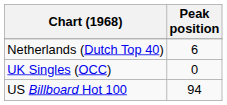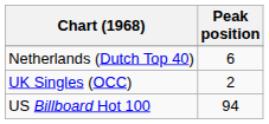 <table class="wikitable sortable">
 <tr>
 <th>Chart (1968)</th>
 <th>Peak<br>position</th>
 </tr>
 <tr>
 </tr>
 <tr>
 </tr>
 <tr>
 <td>Netherlands (<a href='#'>Dutch Top 40</a>)</td>
 <td align="center">6</td>
 </tr>
 <tr>
 <td><a href='#'>UK Singles</a> (<a href='#'>OCC</a>)</td>
-<td align="center">0</td>
+<td align="center">2</td>
 </tr>
 <tr>
 <td>US <a href='#'><em>Billboard</em> Hot 100</a></td>
 <td align="center">94</td>
 </tr>
 </table>
